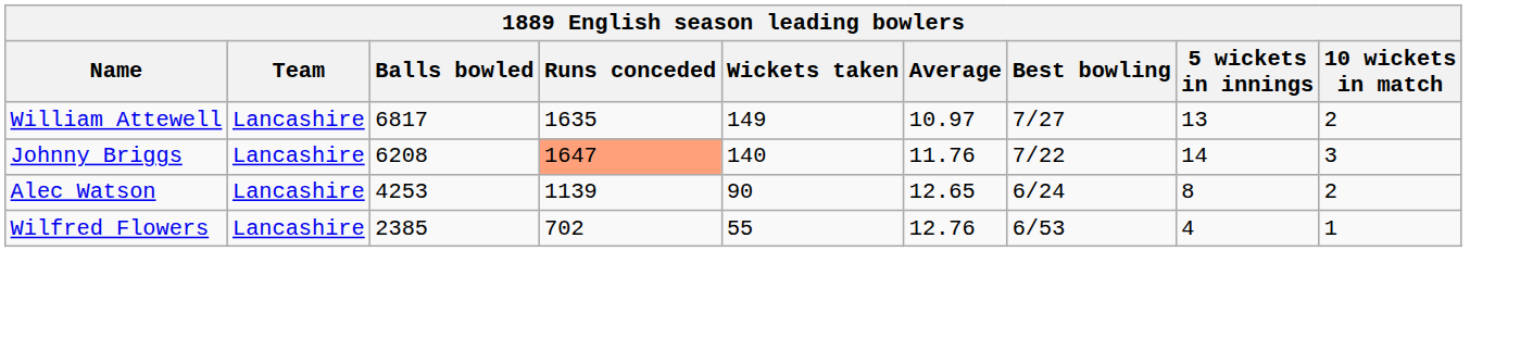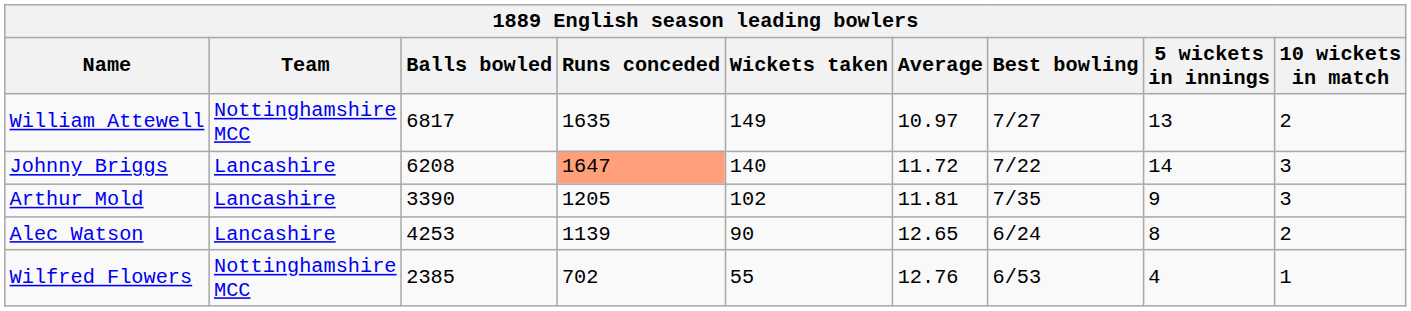 <table class="wikitable">
 <tr>
 <th bgcolor="#efefef" colspan="9">1889 English season leading bowlers</th>
 </tr>
 <tr bgcolor="#efefef">
 <th>Name</th>
 <th>Team</th>
 <th>Balls bowled</th>
 <th>Runs conceded</th>
 <th>Wickets taken</th>
 <th>Average</th>
 <th>Best bowling</th>
 <th>5 wickets<br>in innings</th>
 <th>10 wickets<br>in match</th>
 </tr>
 <tr>
 <td><a href='#'>William Attewell</a></td>
-<td><a href='#'>Lancashire</a></td>
+<td><a href='#'>Nottinghamshire</a><br><a href='#'>MCC</a></td>
 <td>6817</td>
 <td>1635</td>
 <td>149</td>
 <td>10.97</td>
 <td>7/27</td>
 <td>13</td>
 <td>2</td>
 </tr>
 <tr>
 <td><a href='#'>Johnny Briggs</a></td>
 <td><a href='#'>Lancashire</a></td>
 <td>6208</td>
 <td style="background: lightsalmon;">1647</td>
 <td>140</td>
-<td>11.76</td>
+<td>11.72</td>
 <td>7/22</td>
 <td>14</td>
+<td>3</td>
+</tr>
+<tr>
+<td><a href='#'>Arthur Mold</a></td>
+<td><a href='#'>Lancashire</a></td>
+<td>3390</td>
+<td>1205</td>
+<td>102</td>
+<td>11.81</td>
+<td>7/35</td>
+<td>9</td>
 <td>3</td>
 </tr>
 <tr>
 <td><a href='#'>Alec Watson</a></td>
 <td><a href='#'>Lancashire</a></td>
 <td>4253</td>
 <td>1139</td>
 <td>90</td>
 <td>12.65</td>
 <td>6/24</td>
 <td>8</td>
 <td>2</td>
 </tr>
 <tr>
 <td><a href='#'>Wilfred Flowers</a></td>
-<td><a href='#'>Lancashire</a></td>
+<td><a href='#'>Nottinghamshire</a><br><a href='#'>MCC</a></td>
 <td>2385</td>
 <td>702</td>
 <td>55</td>
 <td>12.76</td>
 <td>6/53</td>
 <td>4</td>
 <td>1</td>
 </tr>
 </table>
